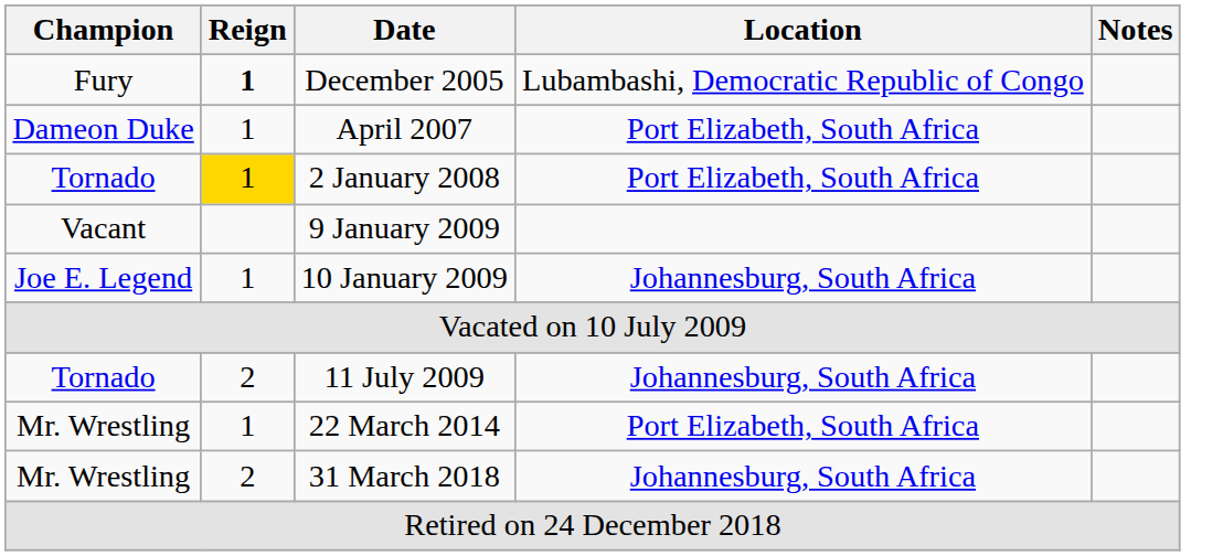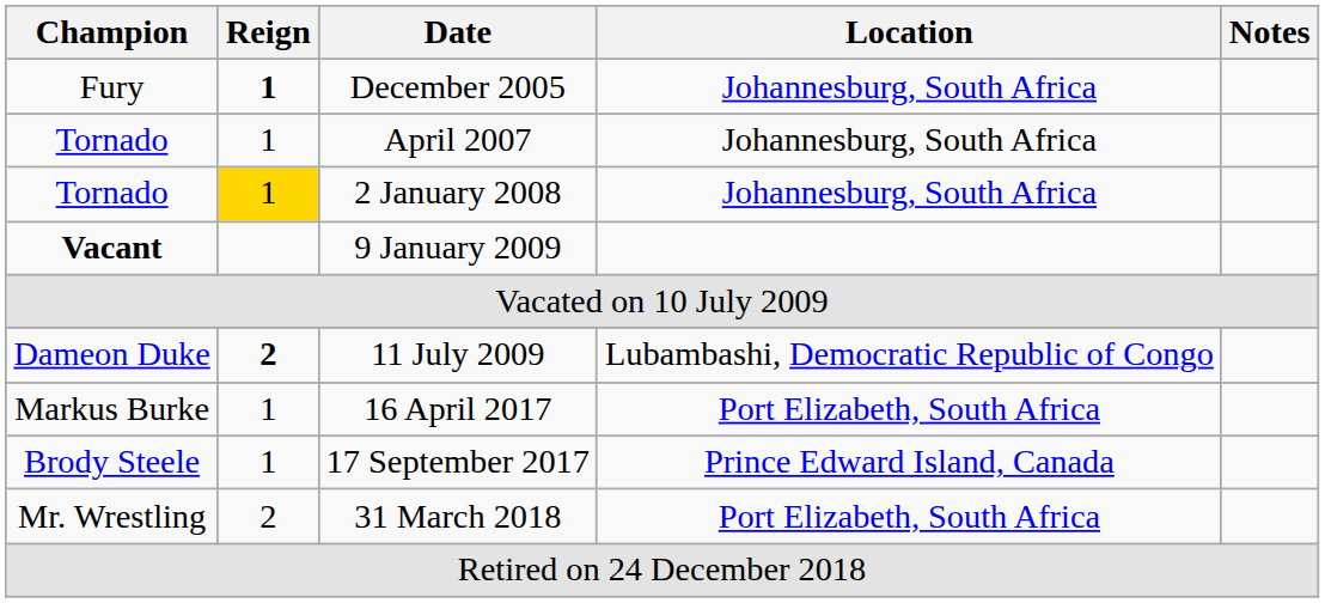 <table class="wikitable sortable" style="text-align: center">
 <tr>
 <th>Champion</th>
 <th>Reign</th>
 <th>Date</th>
 <th>Location</th>
 <th>Notes</th>
 </tr>
 <tr>
 <td>Fury</td>
 <td><strong>1</strong></td>
 <td>December 2005</td>
-<td>Lubambashi, <a href='#'>Democratic Republic of Congo</a></td>
+<td><a href='#'>Johannesburg, South Africa</a></td>
 <td></td>
 </tr>
 <tr>
-<td><a href='#'>Dameon Duke</a></td>
+<td><a href='#'>Tornado</a></td>
 <td>1</td>
 <td>April 2007</td>
-<td><a href='#'>Port Elizabeth, South Africa</a></td>
+<td>Johannesburg, South Africa</td>
 <td></td>
 </tr>
 <tr>
 <td><a href='#'>Tornado</a></td>
 <td style="background: gold;">1</td>
 <td>2 January 2008</td>
-<td><a href='#'>Port Elizabeth, South Africa</a></td>
+<td><a href='#'>Johannesburg, South Africa</a></td>
 <td></td>
 </tr>
 <tr>
-<td>Vacant</td>
+<td><strong>Vacant</strong></td>
 <td></td>
 <td>9 January 2009</td>
 <td></td>
 <td></td>
 </tr>
 <tr>
-<td><a href='#'>Joe E. Legend</a></td>
-<td>1</td>
-<td>10 January 2009</td>
-<td><a href='#'>Johannesburg, South Africa</a></td>
+<td colspan=5 style="background: #e3e3e3;">Vacated on 10 July 2009</td>
+</tr>
+<tr>
+<td><a href='#'>Dameon Duke</a></td>
+<td><strong>2</strong></td>
+<td>11 July 2009</td>
+<td>Lubambashi, <a href='#'>Democratic Republic of Congo</a></td>
 <td align="left"></td>
 </tr>
 <tr>
-<td colspan=5 style="background: #e3e3e3;">Vacated on 10 July 2009</td>
+<td>Markus Burke</td>
+<td>1</td>
+<td>16 April 2017</td>
+<td><a href='#'>Port Elizabeth, South Africa</a></td>
+<td></td>
 </tr>
 <tr>
-<td><a href='#'>Tornado</a></td>
-<td>2</td>
-<td>11 July 2009</td>
-<td><a href='#'>Johannesburg, South Africa</a></td>
+<td><a href='#'>Brody Steele</a></td>
+<td>1</td>
+<td>17 September 2017</td>
+<td><a href='#'>Prince Edward Island, Canada</a></td>
 <td align="left"></td>
-</tr>
-<tr>
-<td>Mr. Wrestling</td>
-<td>1</td>
-<td>22 March 2014</td>
-<td><a href='#'>Port Elizabeth, South Africa</a></td>
-<td></td>
 </tr>
 <tr>
 <td>Mr. Wrestling</td>
 <td>2</td>
 <td>31 March 2018</td>
-<td><a href='#'>Johannesburg, South Africa</a></td>
+<td><a href='#'>Port Elizabeth, South Africa</a></td>
 <td align="left"></td>
 </tr>
 <tr>
 <td colspan=5 style="background: #e3e3e3;">Retired on 24 December 2018</td>
 </tr>
 </table>
